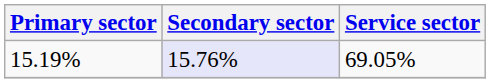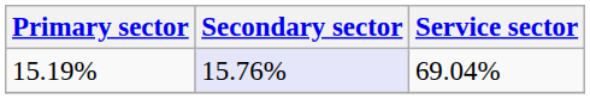 <table class="wikitable" border="1">
 <tr>
 <th><a href='#'>Primary sector</a></th>
 <th><a href='#'>Secondary sector</a></th>
 <th><a href='#'>Service sector</a></th>
 </tr>
 <tr>
 <td>15.19%</td>
 <td style="background: lavender;">15.76%</td>
-<td>69.05%</td>
+<td>69.04%</td>
 </tr>
 <tr>
 </tr>
 </table>
